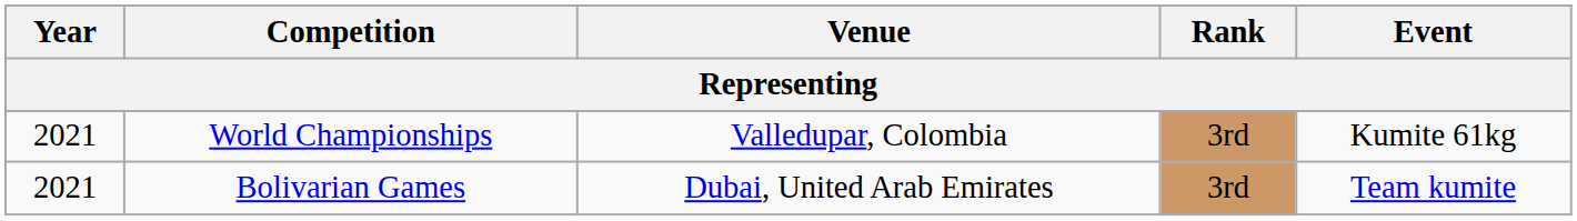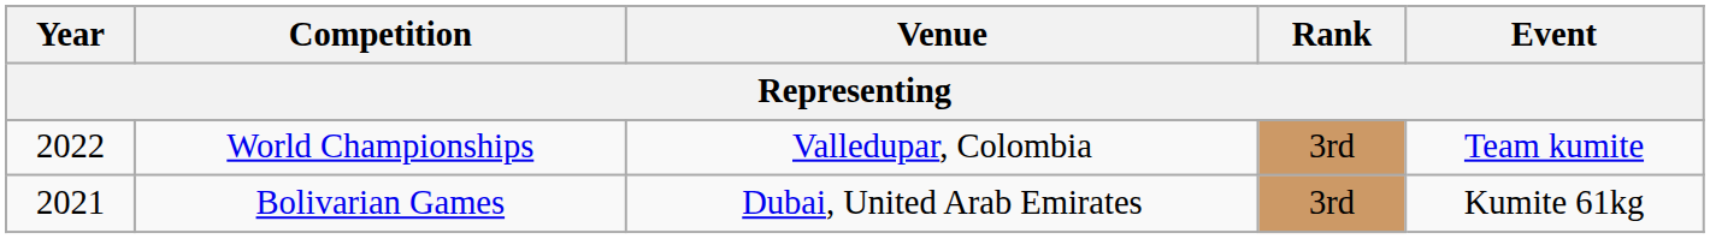 <table class="wikitable sortable" width=45% style="font-size:90%; text-align:center;">
 <tr>
 <th>Year</th>
 <th>Competition</th>
 <th>Venue</th>
 <th>Rank</th>
 <th>Event</th>
 </tr>
 <tr>
 <th colspan=6>Representing </th>
 </tr>
 <tr>
-<td>2021</td>
+<td>2022</td>
 <td><a href='#'>World Championships</a></td>
 <td><a href='#'>Valledupar</a>, Colombia</td>
 <td bgcolor="cc9966">3rd</td>
-<td>Kumite 61kg</td>
+<td><a href='#'>Team kumite</a></td>
 </tr>
 <tr>
 <td>2021</td>
 <td><a href='#'>Bolivarian Games</a></td>
 <td><a href='#'>Dubai</a>, United Arab Emirates</td>
 <td bgcolor="cc9966">3rd</td>
-<td><a href='#'>Team kumite</a></td>
+<td>Kumite 61kg</td>
 </tr>
 </table>
